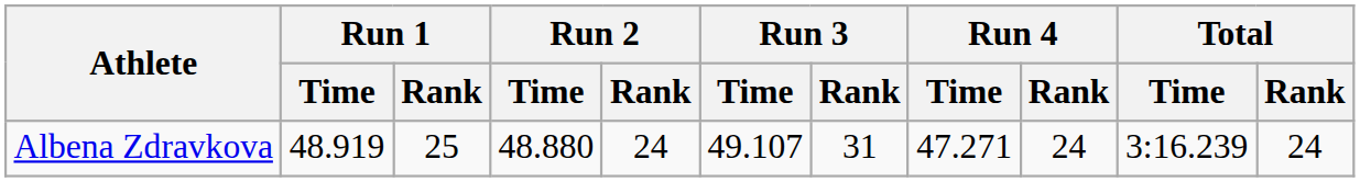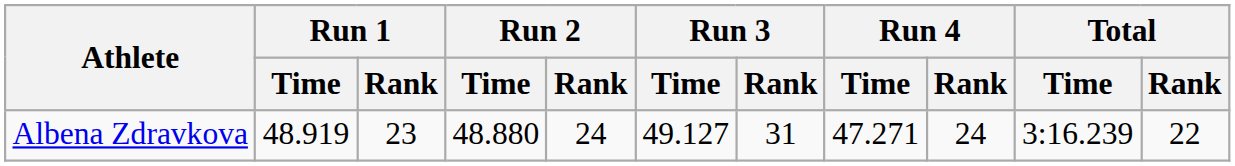 <table class="wikitable" border="1" style="font-size:90%">
 <tr>
 <th rowspan="2">Athlete</th>
 <th colspan="2">Run 1</th>
 <th colspan="2">Run 2</th>
 <th colspan="2">Run 3</th>
 <th colspan="2">Run 4</th>
 <th colspan="2">Total</th>
 </tr>
 <tr>
 <th>Time</th>
 <th>Rank</th>
 <th>Time</th>
 <th>Rank</th>
 <th>Time</th>
 <th>Rank</th>
 <th>Time</th>
 <th>Rank</th>
 <th>Time</th>
 <th>Rank</th>
 </tr>
 <tr>
 <td><a href='#'>Albena Zdravkova</a></td>
 <td align="center">48.919</td>
-<td align="center">25</td>
+<td align="center">23</td>
 <td align="center">48.880</td>
 <td align="center">24</td>
-<td align="center">49.107</td>
+<td align="center">49.127</td>
 <td align="center">31</td>
 <td align="center">47.271</td>
 <td align="center">24</td>
 <td align="center">3:16.239</td>
-<td align="center">24</td>
+<td align="center">22</td>
 </tr>
 </table>
